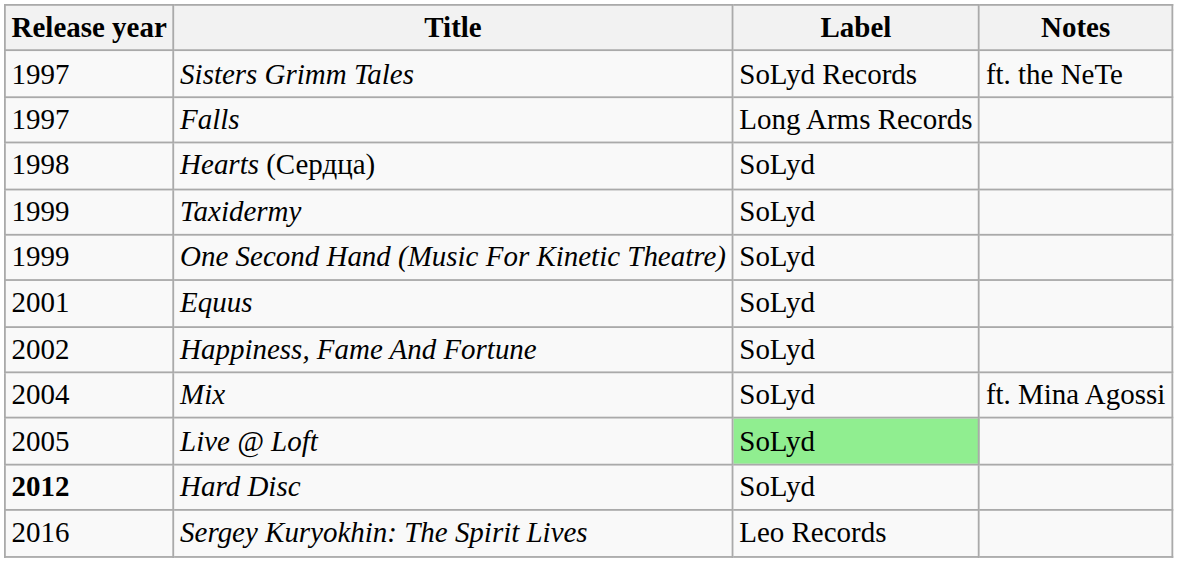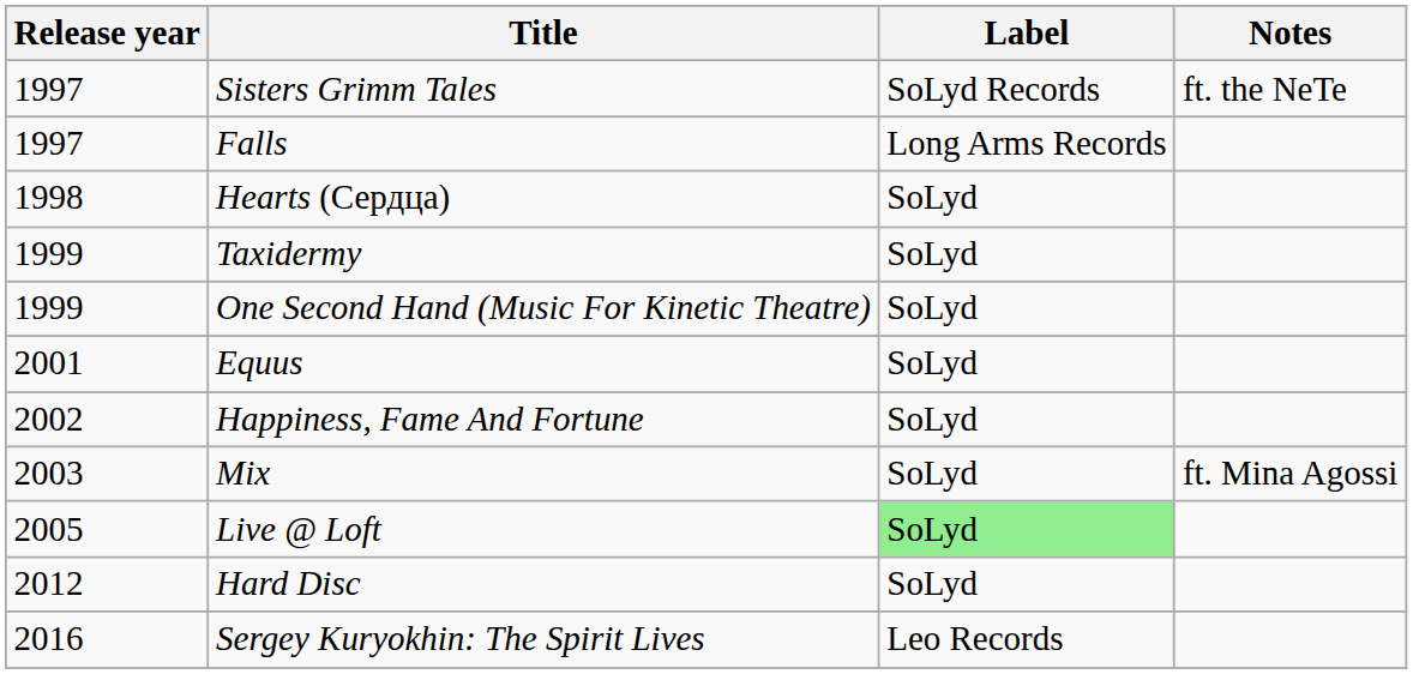 <table class="wikitable sortable">
 <tr>
 <th>Release year</th>
 <th>Title</th>
 <th>Label</th>
 <th>Notes</th>
 </tr>
 <tr>
 <td>1997</td>
 <td><em>Sisters Grimm Tales</em></td>
 <td>SoLyd Records</td>
 <td>ft. the NeTe</td>
 </tr>
 <tr>
 <td>1997</td>
 <td><em>Falls</em></td>
 <td>Long Arms Records</td>
 <td></td>
 </tr>
 <tr>
 <td>1998</td>
 <td><em>Hearts</em> (Сердца)</td>
 <td>SoLyd</td>
 <td></td>
 </tr>
 <tr>
 <td>1999</td>
 <td><em>Taxidermy</em></td>
 <td>SoLyd</td>
 <td></td>
 </tr>
 <tr>
 <td>1999</td>
 <td><em>One Second Hand (Music For Kinetic Theatre)</em></td>
 <td>SoLyd</td>
 <td></td>
 </tr>
 <tr>
 <td>2001</td>
 <td><em>Equus</em></td>
 <td>SoLyd</td>
 <td></td>
 </tr>
 <tr>
 <td>2002</td>
 <td><em>Happiness, Fame And Fortune</em></td>
 <td>SoLyd</td>
 <td></td>
 </tr>
 <tr>
-<td>2004</td>
+<td>2003</td>
 <td><em>Mix</em></td>
 <td>SoLyd</td>
 <td>ft. Mina Agossi</td>
 </tr>
 <tr>
 <td>2005</td>
 <td><em>Live @ Loft</em></td>
 <td style="background: lightgreen;">SoLyd</td>
 <td></td>
 </tr>
 <tr>
-<td><strong>2012</strong></td>
+<td>2012</td>
 <td><em>Hard Disc</em></td>
 <td>SoLyd</td>
 <td></td>
 </tr>
 <tr>
 <td>2016</td>
 <td><em>Sergey Kuryokhin: The Spirit Lives</em></td>
 <td>Leo Records</td>
 <td></td>
 </tr>
 </table>
